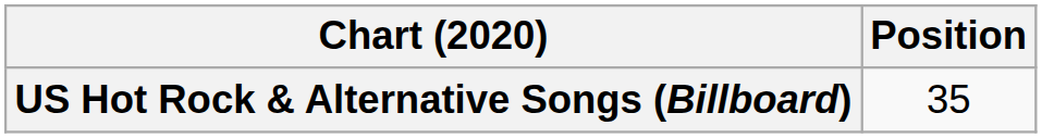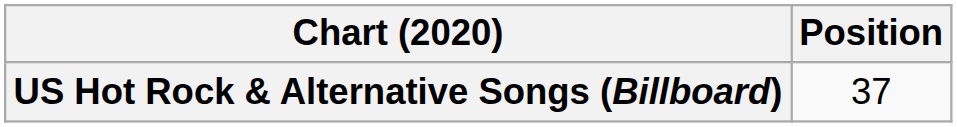 <table class="wikitable sortable plainrowheaders" style="text-align:center">
 <tr>
 <th scope="col">Chart (2020)</th>
 <th scope="col">Position</th>
 </tr>
 <tr>
 <th scope="row">US Hot Rock & Alternative Songs (<em>Billboard</em>)</th>
-<td>35</td>
+<td>37</td>
 </tr>
 </table>
